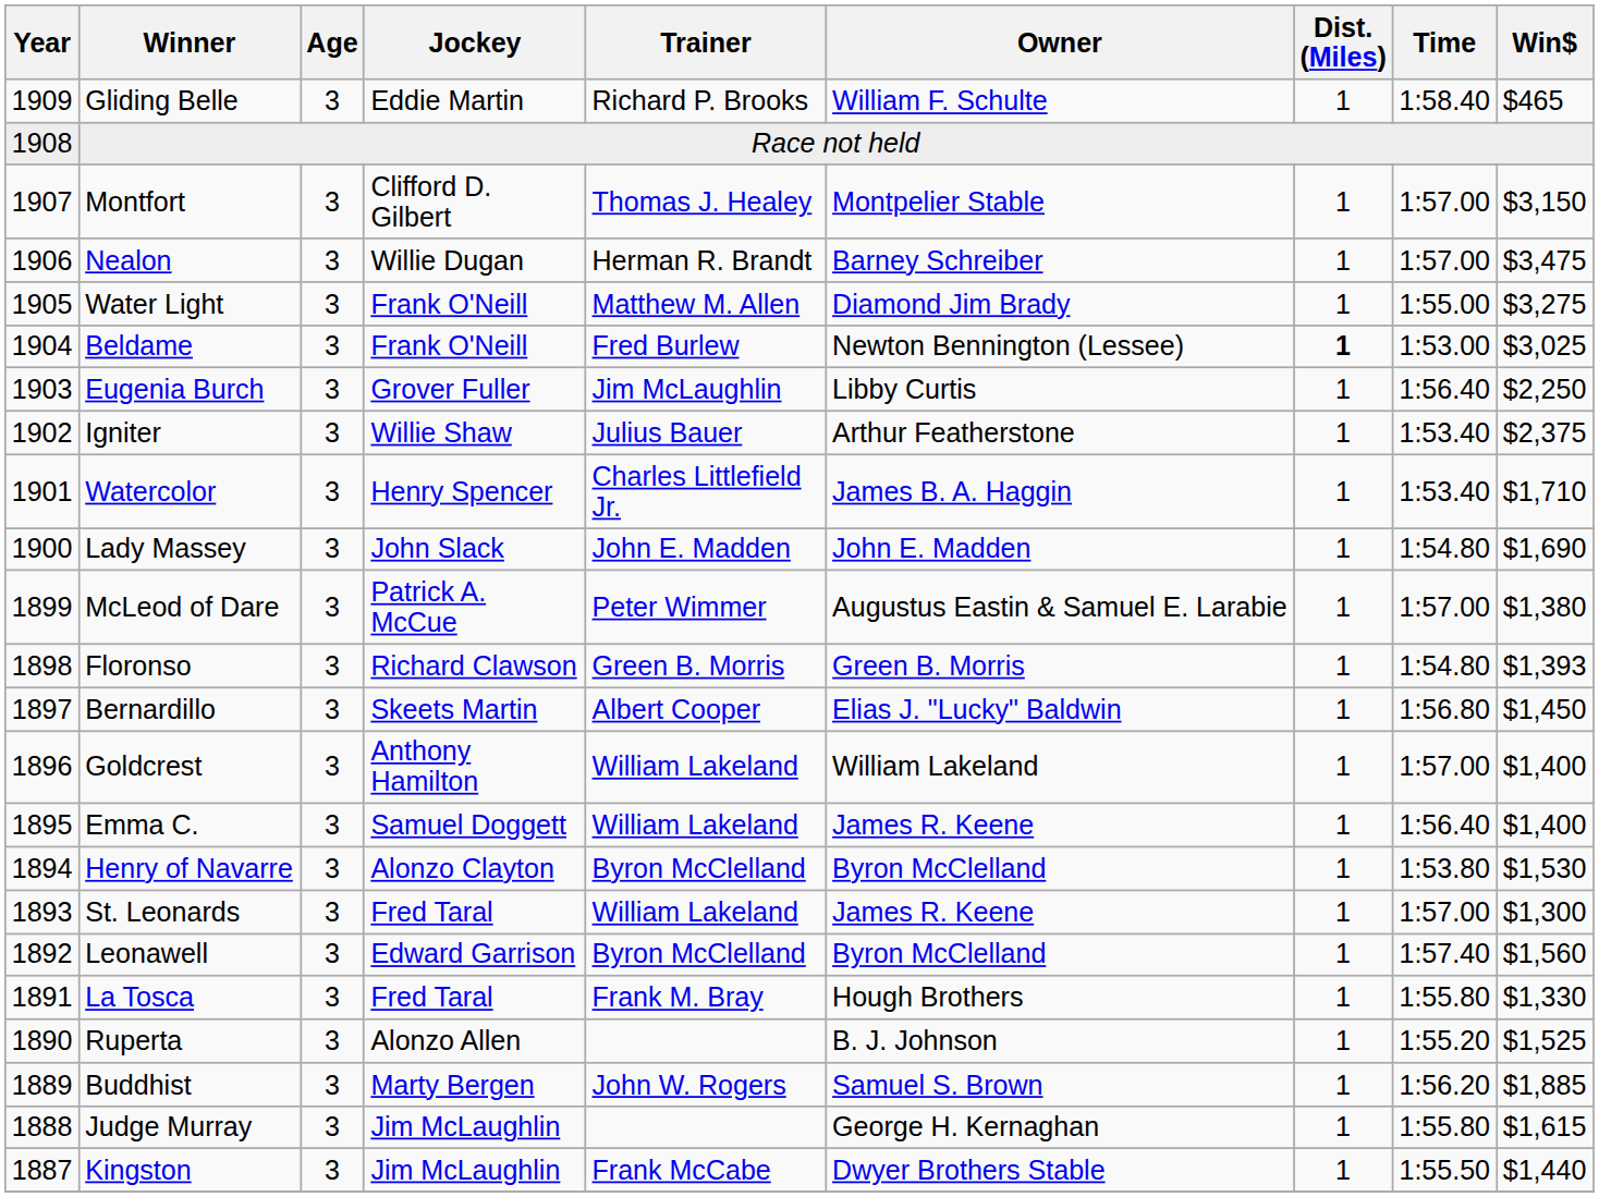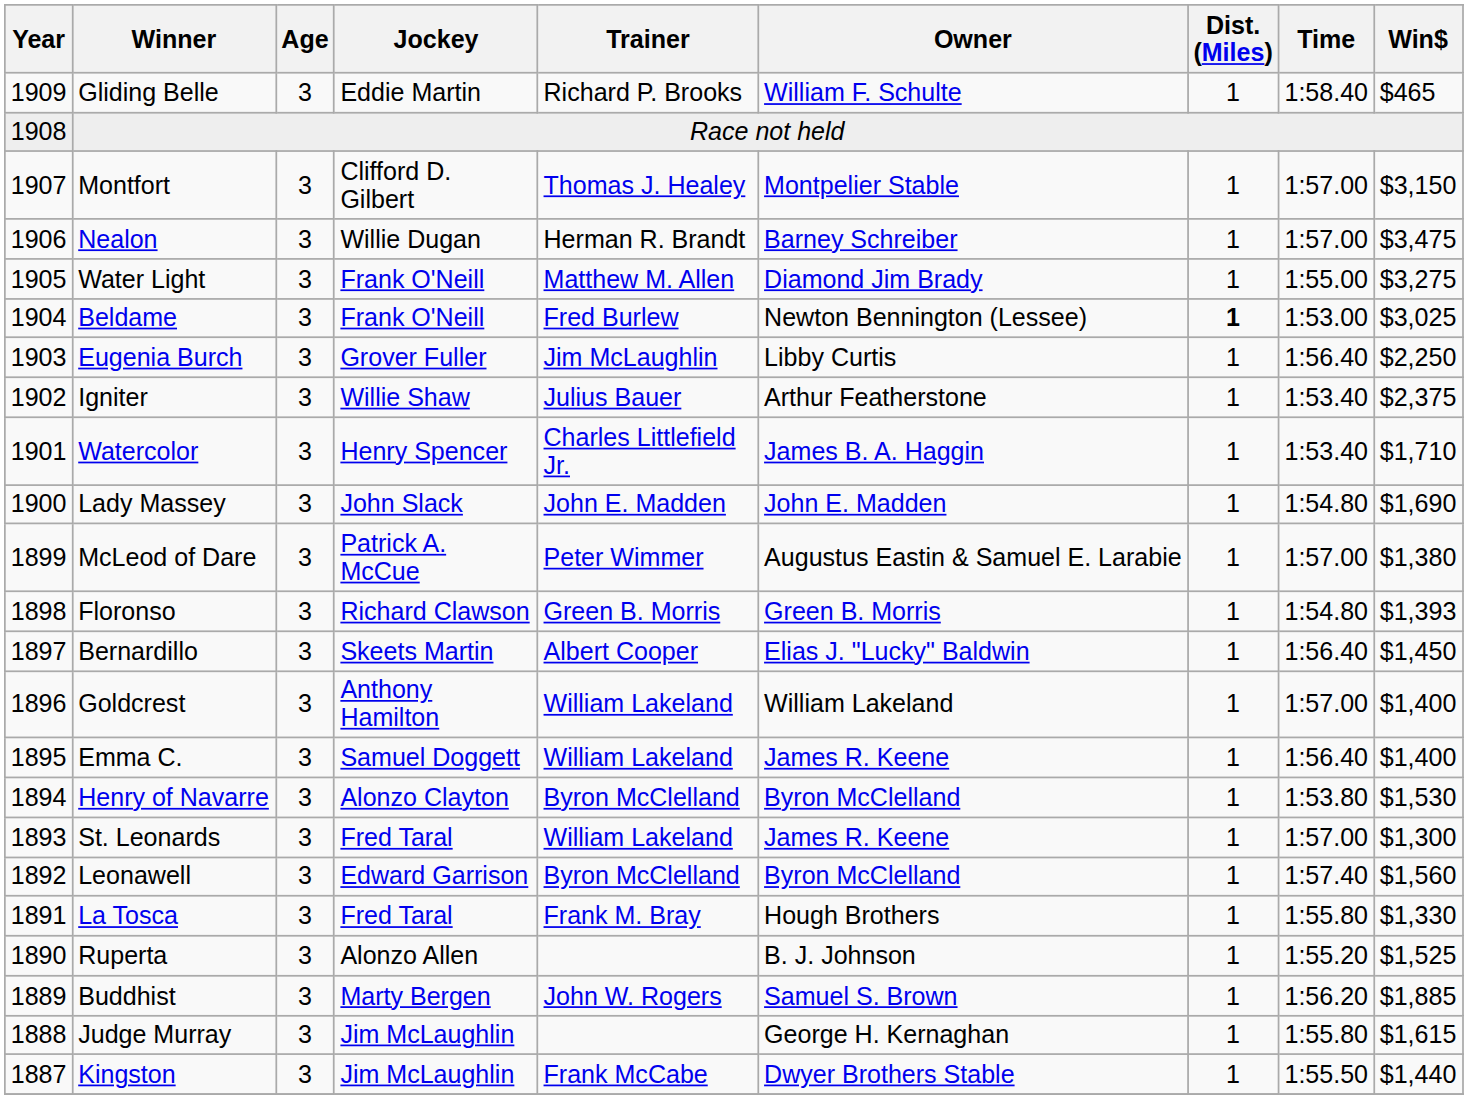 <table class="wikitable sortable" style="font-size:90%">
 <tr>
 <th style="width:30px">Year<br></th>
 <th style="width:110px">Winner<br></th>
 <th style="width:20px">Age<br></th>
 <th style="width:110px">Jockey<br></th>
 <th style="width:120px">Trainer<br></th>
 <th>Owner<br></th>
 <th style="width:25px">Dist.<br> <span>(<a href='#'>Miles</a>)</span></th>
 <th style="width:25px">Time<br></th>
 <th style="width:25px">Win$<br></th>
 </tr>
 <tr>
 <td align=center>1909</td>
 <td>Gliding Belle</td>
 <td align=center>3</td>
 <td>Eddie Martin</td>
 <td>Richard P. Brooks</td>
 <td><a href='#'>William F. Schulte</a></td>
 <td align=center>1<span></span></td>
 <td>1:58.40</td>
 <td>$465</td>
 </tr>
 <tr bgcolor="#eeeeee">
 <td align=center>1908</td>
 <td align=center  colspan=9><em>Race not held</em></td>
 </tr>
 <tr>
 <td align=center>1907</td>
 <td>Montfort</td>
 <td align=center>3</td>
 <td>Clifford D. Gilbert</td>
 <td><a href='#'>Thomas J. Healey</a></td>
 <td><a href='#'>Montpelier Stable</a></td>
 <td align=center>1<span></span></td>
 <td>1:57.00</td>
 <td>$3,150</td>
 </tr>
 <tr>
 <td align=center>1906</td>
 <td><a href='#'>Nealon</a></td>
 <td align=center>3</td>
 <td>Willie Dugan</td>
 <td>Herman R. Brandt</td>
 <td><a href='#'>Barney Schreiber</a></td>
 <td align=center>1<span></span></td>
 <td>1:57.00</td>
 <td>$3,475</td>
 </tr>
 <tr>
 <td align=center>1905</td>
 <td>Water Light</td>
 <td align=center>3</td>
 <td><a href='#'>Frank O'Neill</a></td>
 <td><a href='#'>Matthew M. Allen</a></td>
 <td><a href='#'>Diamond Jim Brady</a></td>
 <td align=center>1<span></span></td>
 <td>1:55.00</td>
 <td>$3,275</td>
 </tr>
 <tr>
 <td align=center>1904</td>
 <td><a href='#'>Beldame</a></td>
 <td align=center>3</td>
 <td><a href='#'>Frank O'Neill</a></td>
 <td><a href='#'>Fred Burlew</a></td>
 <td>Newton Bennington (Lessee)</td>
 <td align=center><strong>1<span></span></strong></td>
 <td>1:53.00</td>
 <td>$3,025</td>
 </tr>
 <tr>
 <td align=center>1903</td>
 <td><a href='#'>Eugenia Burch</a></td>
 <td align=center>3</td>
 <td><a href='#'>Grover Fuller</a></td>
 <td><a href='#'>Jim McLaughlin</a></td>
 <td>Libby Curtis</td>
 <td align=center>1<span></span></td>
 <td>1:56.40</td>
 <td>$2,250</td>
 </tr>
 <tr>
 <td align=center>1902</td>
 <td>Igniter</td>
 <td align=center>3</td>
 <td><a href='#'>Willie Shaw</a></td>
 <td><a href='#'>Julius Bauer</a></td>
 <td>Arthur Featherstone</td>
 <td align=center>1<span></span></td>
 <td>1:53.40</td>
 <td>$2,375</td>
 </tr>
 <tr>
 <td align=center>1901</td>
 <td><a href='#'>Watercolor</a></td>
 <td align=center>3</td>
 <td><a href='#'>Henry Spencer</a></td>
 <td><a href='#'>Charles Littlefield Jr.</a></td>
 <td><a href='#'>James B. A. Haggin</a></td>
 <td align=center>1<span></span></td>
 <td>1:53.40</td>
 <td>$1,710</td>
 </tr>
 <tr>
 <td align=center>1900</td>
 <td>Lady Massey</td>
 <td align=center>3</td>
 <td><a href='#'>John Slack</a></td>
 <td><a href='#'>John E. Madden</a></td>
 <td><a href='#'>John E. Madden</a></td>
 <td align=center>1<span></span></td>
 <td>1:54.80</td>
 <td>$1,690</td>
 </tr>
 <tr>
 <td align=center>1899</td>
 <td>McLeod of Dare</td>
 <td align=center>3</td>
 <td><a href='#'>Patrick A. McCue</a></td>
 <td><a href='#'>Peter Wimmer</a></td>
 <td>Augustus Eastin & Samuel E. Larabie</td>
 <td align=center>1<span></span></td>
 <td>1:57.00</td>
 <td>$1,380</td>
 </tr>
 <tr>
 <td align=center>1898</td>
 <td>Floronso</td>
 <td align=center>3</td>
 <td><a href='#'>Richard Clawson</a></td>
 <td><a href='#'>Green B. Morris</a></td>
 <td><a href='#'>Green B. Morris</a></td>
 <td align=center>1<span></span></td>
 <td>1:54.80</td>
 <td>$1,393</td>
 </tr>
 <tr>
 <td align=center>1897</td>
 <td>Bernardillo</td>
 <td align=center>3</td>
 <td><a href='#'>Skeets Martin</a></td>
 <td><a href='#'>Albert Cooper</a></td>
 <td><a href='#'>Elias J. "Lucky" Baldwin</a></td>
 <td align=center>1<span></span></td>
-<td>1:56.80</td>
+<td>1:56.40</td>
 <td>$1,450</td>
 </tr>
 <tr>
 <td align=center>1896</td>
 <td>Goldcrest</td>
 <td align=center>3</td>
 <td><a href='#'>Anthony Hamilton</a></td>
 <td><a href='#'>William Lakeland</a></td>
 <td>William Lakeland</td>
 <td align=center>1<span></span></td>
 <td>1:57.00</td>
 <td>$1,400</td>
 </tr>
 <tr>
 <td align=center>1895</td>
 <td>Emma C.</td>
 <td align=center>3</td>
 <td><a href='#'>Samuel Doggett</a></td>
 <td><a href='#'>William Lakeland</a></td>
 <td><a href='#'>James R. Keene</a></td>
 <td align=center>1<span></span></td>
 <td>1:56.40</td>
 <td>$1,400</td>
 </tr>
 <tr>
 <td align=center>1894</td>
 <td><a href='#'>Henry of Navarre</a></td>
 <td align=center>3</td>
 <td><a href='#'>Alonzo Clayton</a></td>
 <td><a href='#'>Byron McClelland</a></td>
 <td><a href='#'>Byron McClelland</a></td>
 <td align=center>1<span></span></td>
 <td>1:53.80</td>
 <td>$1,530</td>
 </tr>
 <tr>
 <td align=center>1893</td>
 <td>St. Leonards</td>
 <td align=center>3</td>
 <td><a href='#'>Fred Taral</a></td>
 <td><a href='#'>William Lakeland</a></td>
 <td><a href='#'>James R. Keene</a></td>
 <td align=center>1<span></span></td>
 <td>1:57.00</td>
 <td>$1,300</td>
 </tr>
 <tr>
 <td align=center>1892</td>
 <td>Leonawell</td>
 <td align=center>3</td>
 <td><a href='#'>Edward Garrison</a></td>
 <td><a href='#'>Byron McClelland</a></td>
 <td><a href='#'>Byron McClelland</a></td>
 <td align=center>1<span></span></td>
 <td>1:57.40</td>
 <td>$1,560</td>
 </tr>
 <tr>
 <td align=center>1891</td>
 <td><a href='#'>La Tosca</a></td>
 <td align=center>3</td>
 <td><a href='#'>Fred Taral</a></td>
 <td><a href='#'>Frank M. Bray</a></td>
 <td>Hough Brothers</td>
 <td align=center>1<span></span></td>
 <td>1:55.80</td>
 <td>$1,330</td>
 </tr>
 <tr>
 <td align=center>1890</td>
 <td>Ruperta</td>
 <td align=center>3</td>
 <td>Alonzo Allen</td>
 <td></td>
 <td>B. J. Johnson</td>
 <td align=center>1<span></span></td>
 <td>1:55.20</td>
 <td>$1,525</td>
 </tr>
 <tr>
 <td align=center>1889</td>
 <td>Buddhist</td>
 <td align=center>3</td>
 <td><a href='#'>Marty Bergen</a></td>
 <td><a href='#'>John W. Rogers</a></td>
 <td><a href='#'>Samuel S. Brown</a></td>
 <td align=center>1<span></span></td>
 <td>1:56.20</td>
 <td>$1,885</td>
 </tr>
 <tr>
 <td align=center>1888</td>
 <td>Judge Murray</td>
 <td align=center>3</td>
 <td><a href='#'>Jim McLaughlin</a></td>
 <td></td>
 <td>George H. Kernaghan</td>
 <td align=center>1<span></span></td>
 <td>1:55.80</td>
 <td>$1,615</td>
 </tr>
 <tr>
 <td align=center>1887</td>
 <td><a href='#'>Kingston</a></td>
 <td align=center>3</td>
 <td><a href='#'>Jim McLaughlin</a></td>
 <td><a href='#'>Frank McCabe</a></td>
 <td><a href='#'>Dwyer Brothers Stable</a></td>
 <td align=center>1<span></span></td>
 <td>1:55.50</td>
 <td>$1,440</td>
 </tr>
 <tr>
 </tr>
 </table>
